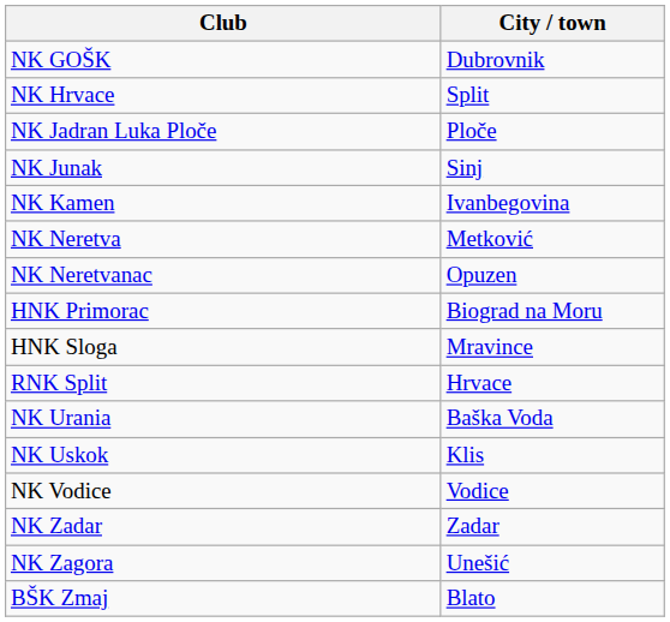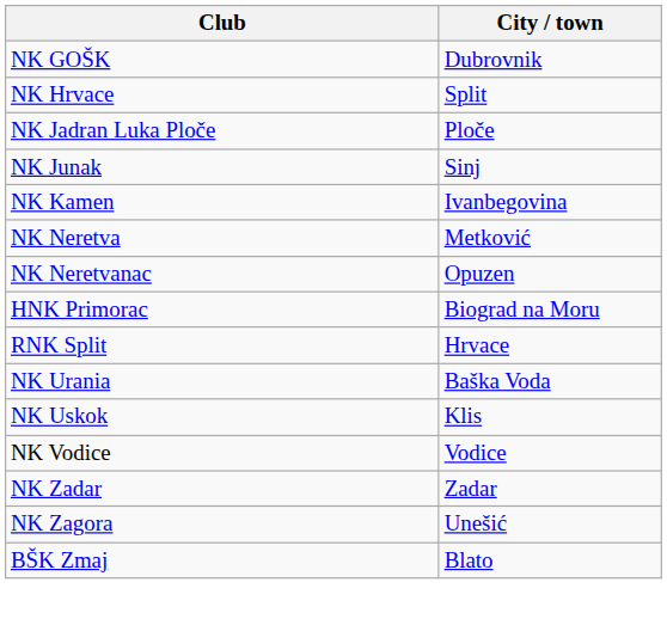 <table class="wikitable sortable">
 <tr>
 <th style="width:300px;">Club</th>
 <th style="width:150px;">City / town</th>
 </tr>
 <tr>
 <td><a href='#'>NK GOŠK</a></td>
 <td><a href='#'>Dubrovnik</a></td>
 </tr>
 <tr>
 <td><a href='#'>NK Hrvace</a></td>
 <td><a href='#'>Split</a></td>
 </tr>
 <tr>
 <td><a href='#'>NK Jadran Luka Ploče</a></td>
 <td><a href='#'>Ploče</a></td>
 </tr>
 <tr>
 <td><a href='#'>NK Junak</a></td>
 <td><a href='#'>Sinj</a></td>
 </tr>
 <tr>
 <td><a href='#'>NK Kamen</a></td>
 <td><a href='#'>Ivanbegovina</a></td>
 </tr>
 <tr>
 <td><a href='#'>NK Neretva</a></td>
 <td><a href='#'>Metković</a></td>
 </tr>
 <tr>
 <td><a href='#'>NK Neretvanac</a></td>
 <td><a href='#'>Opuzen</a></td>
 </tr>
 <tr>
 <td><a href='#'>HNK Primorac</a></td>
 <td><a href='#'>Biograd na Moru</a></td>
 </tr>
 <tr>
-<td>HNK Sloga</td>
-<td><a href='#'>Mravince</a></td>
-</tr>
-<tr>
 <td><a href='#'>RNK Split</a></td>
 <td><a href='#'>Hrvace</a></td>
 </tr>
 <tr>
 <td><a href='#'>NK Urania</a></td>
 <td><a href='#'>Baška Voda</a></td>
 </tr>
 <tr>
 <td><a href='#'>NK Uskok</a></td>
 <td><a href='#'>Klis</a></td>
 </tr>
 <tr>
 <td>NK Vodice</td>
 <td><a href='#'>Vodice</a></td>
 </tr>
 <tr>
 <td><a href='#'>NK Zadar</a></td>
 <td><a href='#'>Zadar</a></td>
 </tr>
 <tr>
 <td><a href='#'>NK Zagora</a></td>
 <td><a href='#'>Unešić</a></td>
 </tr>
 <tr>
 <td><a href='#'>BŠK Zmaj</a></td>
 <td><a href='#'>Blato</a></td>
 </tr>
 </table>
